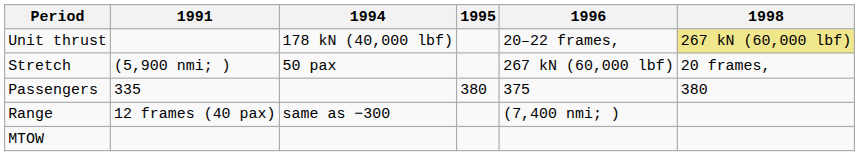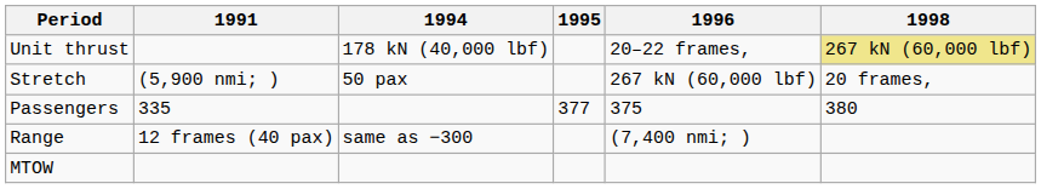 <table class="wikitable">
 <tr>
 <th>Period</th>
 <th>1991</th>
 <th>1994</th>
 <th>1995</th>
 <th>1996</th>
 <th>1998</th>
 </tr>
 <tr>
 <td>Unit thrust</td>
 <td></td>
 <td>178 kN (40,000 lbf)</td>
 <td></td>
 <td>20–22 frames, </td>
 <td style="background: khaki;">267 kN (60,000 lbf)</td>
 </tr>
 <tr>
 <td>Stretch</td>
 <td> (5,900 nmi; )</td>
 <td>50 pax</td>
 <td></td>
 <td>267 kN (60,000 lbf)</td>
 <td>20 frames, </td>
 </tr>
 <tr>
 <td>Passengers</td>
 <td>335</td>
 <td></td>
-<td>380</td>
+<td>377</td>
 <td>375</td>
 <td>380</td>
 </tr>
 <tr>
 <td>Range</td>
 <td>12 frames (40 pax)</td>
 <td>same as −300</td>
 <td></td>
 <td> (7,400 nmi; )</td>
 <td></td>
 </tr>
 <tr>
 <td>MTOW</td>
 <td></td>
 <td></td>
 <td></td>
 <td></td>
 <td></td>
 </tr>
 </table>
